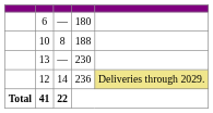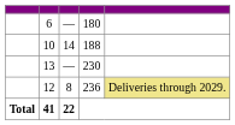 <table class="toccolours" border="1" cellpadding="5" style="border-collapse:collapse;text-align:center;margin:auto;">
 <tr bgcolor=purple>
 <th></th>
 <th></th>
 <th></th>
 <th></th>
 <th></th>
 </tr>
 <tr>
 <td></td>
 <td>6</td>
 <td>—</td>
 <td>180</td>
 <td></td>
 </tr>
 <tr>
 <td></td>
 <td>10</td>
-<td>8</td>
+<td>14</td>
 <td>188</td>
 <td></td>
 </tr>
 <tr>
 <td></td>
 <td>13</td>
 <td>—</td>
 <td>230</td>
 <td></td>
 </tr>
 <tr>
 <td></td>
 <td>12</td>
-<td>14</td>
+<td>8</td>
 <td>236</td>
 <td style="background: khaki;">Deliveries through 2029.</td>
 </tr>
 <tr>
 <th>Total</th>
 <th>41</th>
 <th>22</th>
 <th colspan="2"></th>
 </tr>
 </table>
